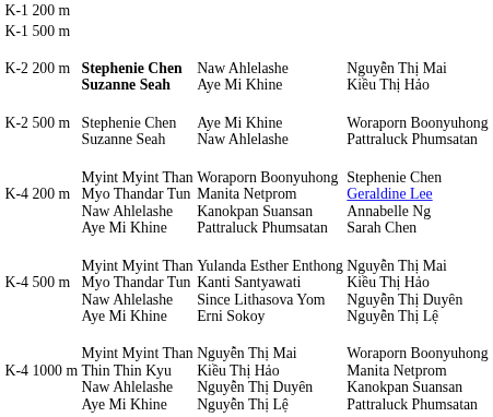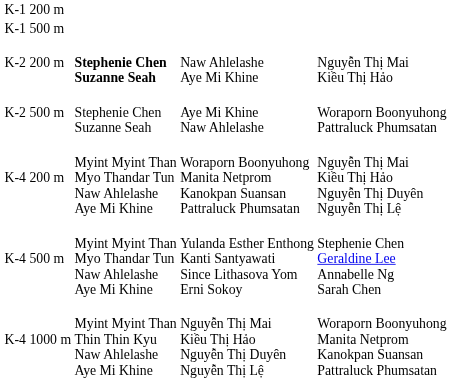 <table>
 <tr>
 <td rowspan=2>K-1 200 m</td>
 <td rowspan=2></td>
 <td rowspan=2></td>
 <td></td>
 </tr>
 <tr>
 <td></td>
 </tr>
 <tr>
 <td>K-1 500 m</td>
 <td></td>
 <td></td>
 <td></td>
 </tr>
 <tr>
 <td>K-2 200 m</td>
 <td><strong><br>Stephenie Chen<br>Suzanne Seah</strong></td>
 <td><br>Naw Ahlelashe<br>Aye Mi Khine</td>
 <td><br>Nguyễn Thị Mai<br>Kiều Thị Hảo</td>
 </tr>
 <tr>
 <td>K-2 500 m</td>
 <td><br>Stephenie Chen<br>Suzanne Seah</td>
 <td><br>Aye Mi Khine<br>Naw Ahlelashe</td>
 <td><br>Woraporn Boonyuhong<br>Pattraluck Phumsatan</td>
 </tr>
 <tr>
 <td>K-4 200 m</td>
 <td><br>Myint Myint Than<br>Myo Thandar Tun<br>Naw Ahlelashe<br>Aye Mi Khine</td>
 <td><br>Woraporn Boonyuhong<br>Manita Netprom<br>Kanokpan Suansan<br>Pattraluck Phumsatan</td>
-<td><br>Stephenie Chen<br><a href='#'>Geraldine Lee</a><br>Annabelle Ng<br>Sarah Chen</td>
+<td><br>Nguyễn Thị Mai<br>Kiều Thị Hảo<br>Nguyễn Thị Duyên<br>Nguyễn Thị Lệ</td>
 </tr>
 <tr>
 <td>K-4 500 m</td>
 <td nowrap><br>Myint Myint Than<br>Myo Thandar Tun<br>Naw Ahlelashe<br>Aye Mi Khine</td>
 <td nowrap><br>Yulanda Esther Enthong<br>Kanti Santyawati<br>Since Lithasova Yom<br>Erni Sokoy</td>
-<td><br>Nguyễn Thị Mai<br>Kiều Thị Hảo<br>Nguyễn Thị Duyên<br>Nguyễn Thị Lệ</td>
+<td><br>Stephenie Chen<br><a href='#'>Geraldine Lee</a><br>Annabelle Ng<br>Sarah Chen</td>
 </tr>
 <tr>
 <td>K-4 1000 m</td>
 <td><br>Myint Myint Than<br>Thin Thin Kyu<br>Naw Ahlelashe<br>Aye Mi Khine</td>
 <td><br>Nguyễn Thị Mai<br>Kiều Thị Hảo <br>Nguyễn Thị Duyên<br>Nguyễn Thị Lệ</td>
 <td nowrap><br>Woraporn Boonyuhong<br>Manita Netprom<br>Kanokpan Suansan<br>Pattraluck Phumsatan</td>
 </tr>
 </table>
